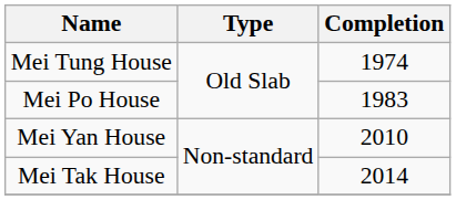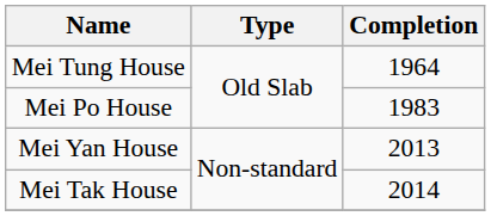 <table class="wikitable" style="text-align: center">
 <tr>
 <th>Name</th>
 <th>Type</th>
 <th>Completion</th>
 </tr>
 <tr>
 <td>Mei Tung House</td>
 <td rowspan="2">Old Slab</td>
-<td rowspan="1">1974</td>
+<td rowspan="1">1964</td>
 </tr>
 <tr>
 <td>Mei Po House</td>
 <td rowspan="1">1983</td>
 </tr>
 <tr>
 <td>Mei Yan House</td>
 <td rowspan="2">Non-standard</td>
-<td rowspan="1">2010</td>
+<td rowspan="1">2013</td>
 </tr>
 <tr>
 <td>Mei Tak House</td>
 <td rowspan="1">2014</td>
 </tr>
 <tr>
 </tr>
 </table>
